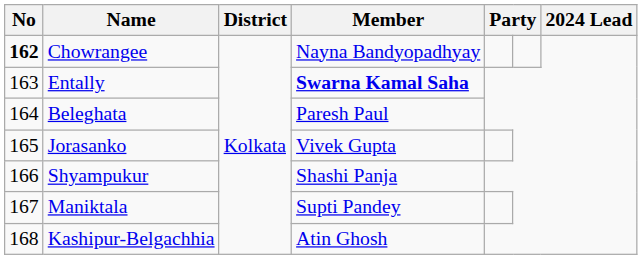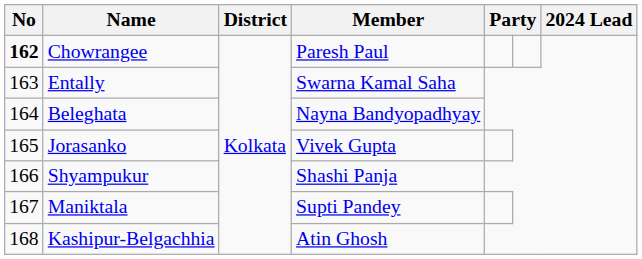 <table class="wikitable sortable">
 <tr>
 <th>No</th>
 <th>Name</th>
 <th>District</th>
 <th>Member</th>
 <th colspan="2">Party</th>
 <th colspan="2">2024 Lead</th>
 </tr>
 <tr>
 <td><strong>162</strong></td>
 <td><a href='#'>Chowrangee</a></td>
 <td rowspan="7"><a href='#'>Kolkata</a></td>
-<td><a href='#'>Nayna Bandyopadhyay</a></td>
+<td><a href='#'>Paresh Paul</a></td>
 <td></td>
 <td></td>
 </tr>
 <tr>
 <td>163</td>
 <td><a href='#'>Entally</a></td>
-<td><strong><a href='#'>Swarna Kamal Saha</a></strong></td>
+<td><a href='#'>Swarna Kamal Saha</a></td>
 </tr>
 <tr>
 <td>164</td>
 <td><a href='#'>Beleghata</a></td>
-<td><a href='#'>Paresh Paul</a></td>
+<td><a href='#'>Nayna Bandyopadhyay</a></td>
 </tr>
 <tr>
 <td>165</td>
 <td><a href='#'>Jorasanko</a></td>
 <td><a href='#'>Vivek Gupta</a></td>
 <td></td>
 </tr>
 <tr>
 <td>166</td>
 <td><a href='#'>Shyampukur</a></td>
 <td><a href='#'>Shashi Panja</a></td>
 </tr>
 <tr>
 <td>167</td>
 <td><a href='#'>Maniktala</a></td>
 <td><a href='#'>Supti Pandey</a></td>
 <td></td>
 </tr>
 <tr>
 <td>168</td>
 <td><a href='#'>Kashipur-Belgachhia</a></td>
 <td><a href='#'>Atin Ghosh</a></td>
 </tr>
 </table>
